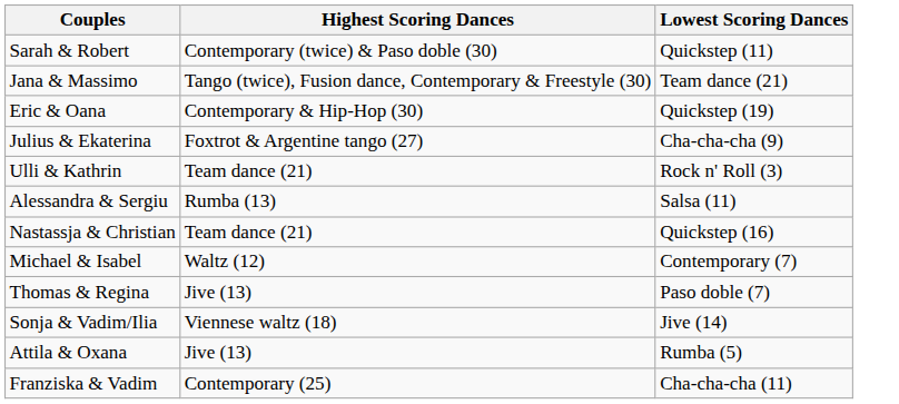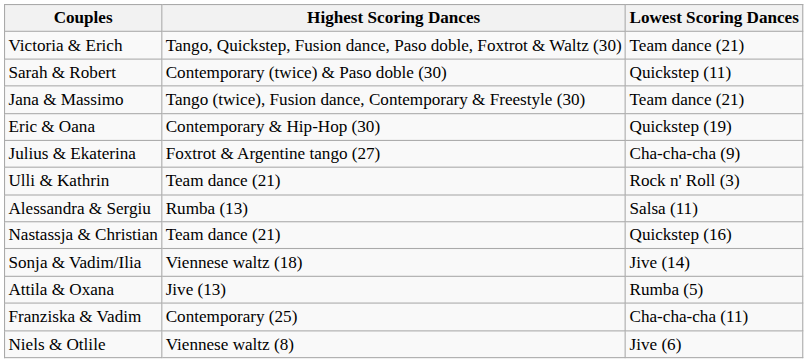 <table class="wikitable sortable center" border="1">
 <tr>
 <th>Couples</th>
 <th>Highest Scoring Dances</th>
 <th>Lowest Scoring Dances</th>
+</tr>
+<tr>
+<td>Victoria & Erich</td>
+<td>Tango, Quickstep, Fusion dance, Paso doble, Foxtrot & Waltz (30)</td>
+<td>Team dance (21)</td>
 </tr>
 <tr>
 <td>Sarah & Robert</td>
 <td>Contemporary (twice) & Paso doble (30)</td>
 <td>Quickstep (11)</td>
 </tr>
 <tr>
 <td>Jana & Massimo</td>
 <td>Tango (twice), Fusion dance, Contemporary & Freestyle (30)</td>
 <td>Team dance (21)</td>
 </tr>
 <tr>
 <td>Eric & Oana</td>
 <td>Contemporary & Hip-Hop (30)</td>
 <td>Quickstep (19)</td>
 </tr>
 <tr>
 <td>Julius & Ekaterina</td>
 <td>Foxtrot & Argentine tango (27)</td>
 <td>Cha-cha-cha (9)</td>
 </tr>
 <tr>
 <td>Ulli & Kathrin</td>
 <td>Team dance (21)</td>
 <td>Rock n' Roll (3)</td>
 </tr>
 <tr>
 <td>Alessandra & Sergiu</td>
 <td>Rumba (13)</td>
 <td>Salsa (11)</td>
 </tr>
 <tr>
 <td>Nastassja & Christian</td>
 <td>Team dance (21)</td>
 <td>Quickstep (16)</td>
 </tr>
 <tr>
-<td>Michael & Isabel</td>
-<td>Waltz (12)</td>
-<td>Contemporary (7)</td>
-</tr>
-<tr>
-<td>Thomas & Regina</td>
-<td>Jive (13)</td>
-<td>Paso doble (7)</td>
-</tr>
-<tr>
 <td>Sonja & Vadim/Ilia</td>
 <td>Viennese waltz (18)</td>
 <td>Jive (14)</td>
 </tr>
 <tr>
 <td>Attila & Oxana</td>
 <td>Jive (13)</td>
 <td>Rumba (5)</td>
 </tr>
 <tr>
 <td>Franziska & Vadim</td>
 <td>Contemporary (25)</td>
 <td>Cha-cha-cha (11)</td>
 </tr>
+<tr>
+<td>Niels & Otlile</td>
+<td>Viennese waltz (8)</td>
+<td>Jive (6)</td>
+</tr>
 </table>
